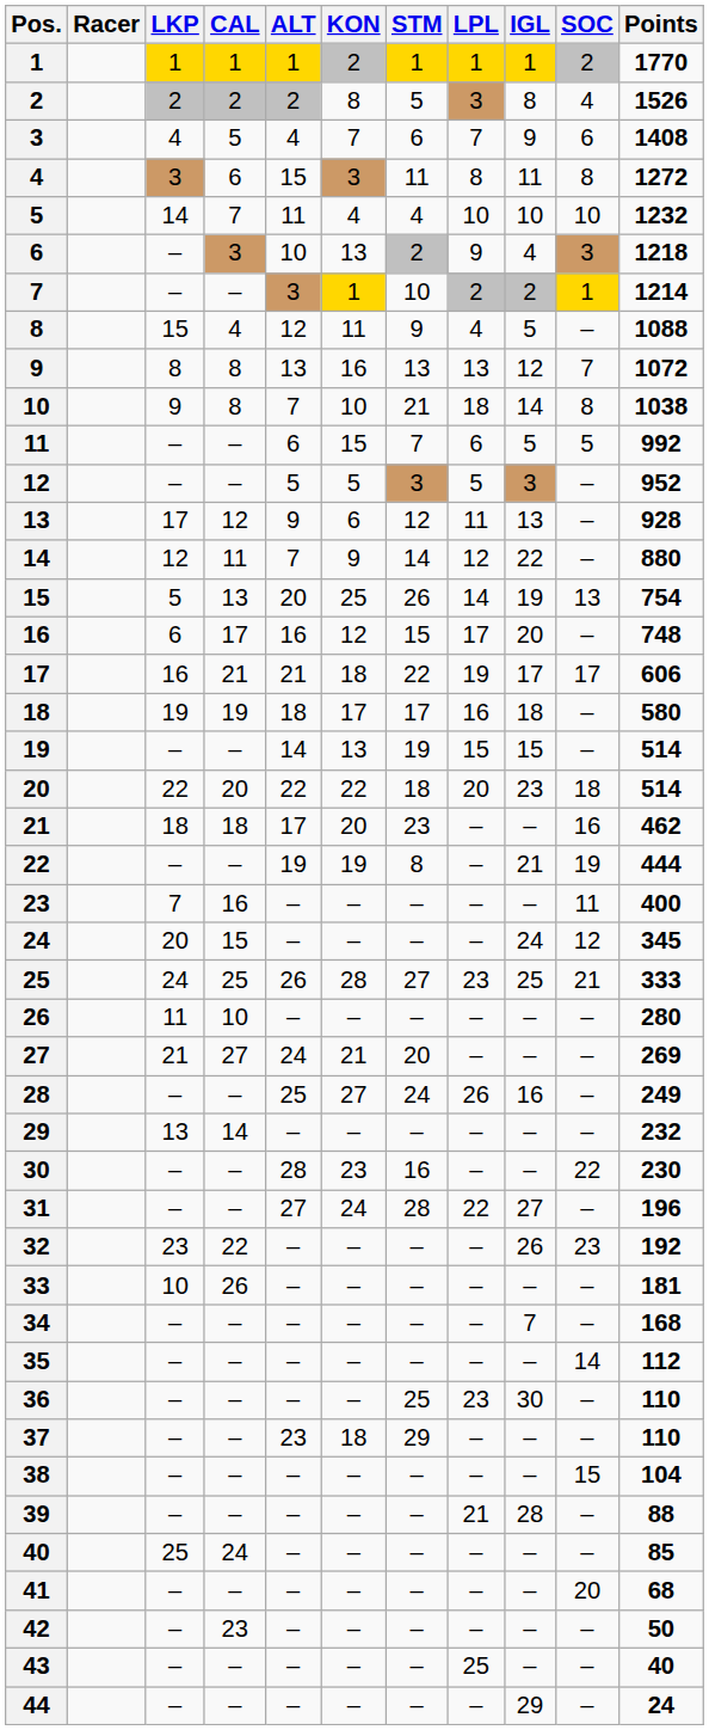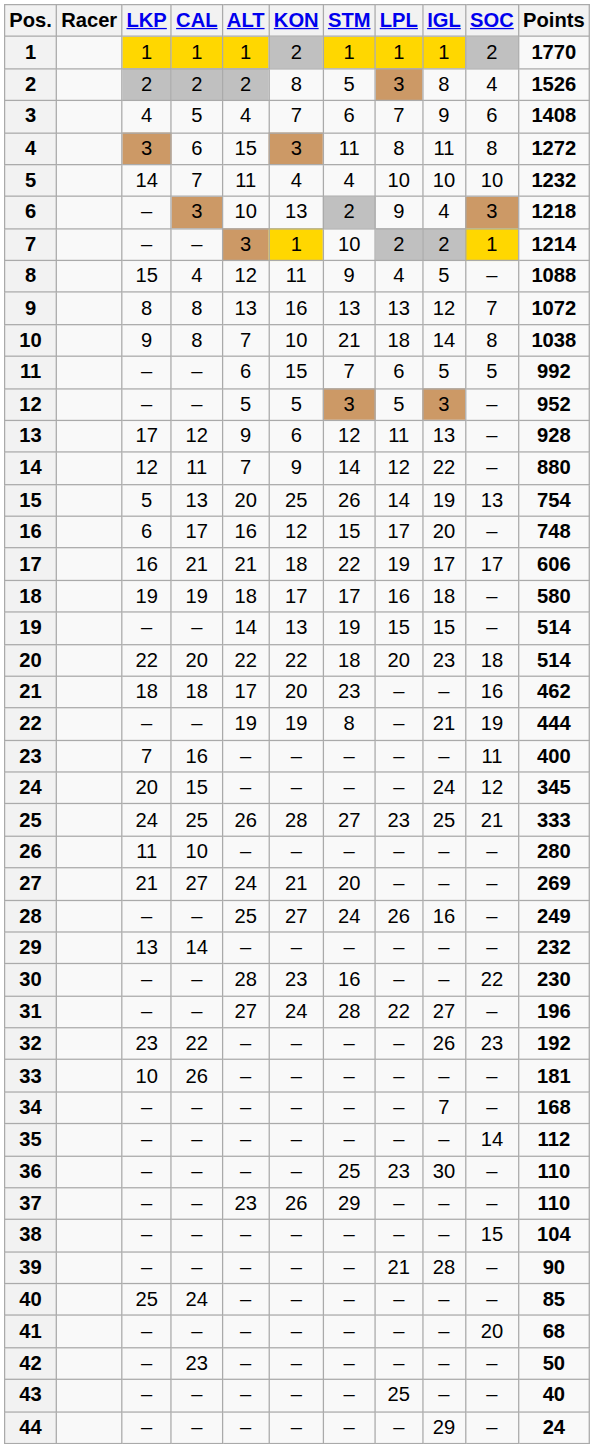 <table class="wikitable sortable plainrowheaders" style="text-align:center;">
 <tr>
 <th scope="col">Pos.</th>
 <th scope="col">Racer</th>
 <th scope="col"> <a href='#'>LKP</a></th>
 <th scope="col"> <a href='#'>CAL</a></th>
 <th scope="col"> <a href='#'>ALT</a></th>
 <th scope="col"> <a href='#'>KON</a></th>
 <th scope="col"> <a href='#'>STM</a></th>
 <th scope="col"> <a href='#'>LPL</a></th>
 <th scope="col"> <a href='#'>IGL</a></th>
 <th scope="col"> <a href='#'>SOC</a></th>
 <th style="width:45px;">Points</th>
 </tr>
 <tr>
 <th style="text-align:center;">1</th>
 <td align="left"></td>
 <td style="background:gold;">1</td>
 <td style="background:gold;">1</td>
 <td style="background:gold;">1</td>
 <td style="background:silver;">2</td>
 <td style="background:gold;">1</td>
 <td style="background:gold;">1</td>
 <td style="background:gold;">1</td>
 <td style="background:silver;">2</td>
 <td><strong>1770</strong></td>
 </tr>
 <tr>
 <th style="text-align:center;">2</th>
 <td align="left"></td>
 <td style="background:silver;">2</td>
 <td style="background:silver;">2</td>
 <td style="background:silver;">2</td>
 <td>8</td>
 <td>5</td>
 <td style="background:#c96;">3</td>
 <td>8</td>
 <td>4</td>
 <td><strong>1526</strong></td>
 </tr>
 <tr>
 <th style="text-align:center;">3</th>
 <td align="left"></td>
 <td>4</td>
 <td>5</td>
 <td>4</td>
 <td>7</td>
 <td>6</td>
 <td>7</td>
 <td>9</td>
 <td>6</td>
 <td><strong>1408</strong></td>
 </tr>
 <tr>
 <th style="text-align:center;">4</th>
 <td align="left"></td>
 <td style="background:#c96;">3</td>
 <td>6</td>
 <td>15</td>
 <td style="background:#c96;">3</td>
 <td>11</td>
 <td>8</td>
 <td>11</td>
 <td>8</td>
 <td><strong>1272</strong></td>
 </tr>
 <tr>
 <th style="text-align:center;">5</th>
 <td align="left"></td>
 <td>14</td>
 <td>7</td>
 <td>11</td>
 <td>4</td>
 <td>4</td>
 <td>10</td>
 <td>10</td>
 <td>10</td>
 <td><strong>1232</strong></td>
 </tr>
 <tr>
 <th style="text-align:center;">6</th>
 <td align="left"></td>
 <td>–</td>
 <td style="background:#c96;">3</td>
 <td>10</td>
 <td>13</td>
 <td style="background:silver;">2</td>
 <td>9</td>
 <td>4</td>
 <td style="background:#c96;">3</td>
 <td><strong>1218</strong></td>
 </tr>
 <tr>
 <th style="text-align:center;">7</th>
 <td align="left"></td>
 <td>–</td>
 <td>–</td>
 <td style="background:#c96;">3</td>
 <td style="background:gold;">1</td>
 <td>10</td>
 <td style="background:silver;">2</td>
 <td style="background:silver;">2</td>
 <td style="background:gold;">1</td>
 <td><strong>1214</strong></td>
 </tr>
 <tr>
 <th style="text-align:center;">8</th>
 <td align="left"></td>
 <td>15</td>
 <td>4</td>
 <td>12</td>
 <td>11</td>
 <td>9</td>
 <td>4</td>
 <td>5</td>
 <td>–</td>
 <td><strong>1088</strong></td>
 </tr>
 <tr>
 <th style="text-align:center;">9</th>
 <td align="left"></td>
 <td>8</td>
 <td>8</td>
 <td>13</td>
 <td>16</td>
 <td>13</td>
 <td>13</td>
 <td>12</td>
 <td>7</td>
 <td><strong>1072</strong></td>
 </tr>
 <tr>
 <th style="text-align:center;">10</th>
 <td align="left"></td>
 <td>9</td>
 <td>8</td>
 <td>7</td>
 <td>10</td>
 <td>21</td>
 <td>18</td>
 <td>14</td>
 <td>8</td>
 <td><strong>1038</strong></td>
 </tr>
 <tr>
 <th style="text-align:center;">11</th>
 <td align="left"></td>
 <td>–</td>
 <td>–</td>
 <td>6</td>
 <td>15</td>
 <td>7</td>
 <td>6</td>
 <td>5</td>
 <td>5</td>
 <td><strong>992</strong></td>
 </tr>
 <tr>
 <th style="text-align:center;">12</th>
 <td align="left"></td>
 <td>–</td>
 <td>–</td>
 <td>5</td>
 <td>5</td>
 <td style="background:#c96;">3</td>
 <td>5</td>
 <td style="background:#c96;">3</td>
 <td>–</td>
 <td><strong>952</strong></td>
 </tr>
 <tr>
 <th style="text-align:center;">13</th>
 <td align="left"></td>
 <td>17</td>
 <td>12</td>
 <td>9</td>
 <td>6</td>
 <td>12</td>
 <td>11</td>
 <td>13</td>
 <td>–</td>
 <td><strong>928</strong></td>
 </tr>
 <tr>
 <th style="text-align:center;">14</th>
 <td align="left"></td>
 <td>12</td>
 <td>11</td>
 <td>7</td>
 <td>9</td>
 <td>14</td>
 <td>12</td>
 <td>22</td>
 <td>–</td>
 <td><strong>880</strong></td>
 </tr>
 <tr>
 <th style="text-align:center;">15</th>
 <td align="left"></td>
 <td>5</td>
 <td>13</td>
 <td>20</td>
 <td>25</td>
 <td>26</td>
 <td>14</td>
 <td>19</td>
 <td>13</td>
 <td><strong>754</strong></td>
 </tr>
 <tr>
 <th style="text-align:center;">16</th>
 <td align="left"></td>
 <td>6</td>
 <td>17</td>
 <td>16</td>
 <td>12</td>
 <td>15</td>
 <td>17</td>
 <td>20</td>
 <td>–</td>
 <td><strong>748</strong></td>
 </tr>
 <tr>
 <th style="text-align:center;">17</th>
 <td align="left"></td>
 <td>16</td>
 <td>21</td>
 <td>21</td>
 <td>18</td>
 <td>22</td>
 <td>19</td>
 <td>17</td>
 <td>17</td>
 <td><strong>606</strong></td>
 </tr>
 <tr>
 <th style="text-align:center;">18</th>
 <td align="left"></td>
 <td>19</td>
 <td>19</td>
 <td>18</td>
 <td>17</td>
 <td>17</td>
 <td>16</td>
 <td>18</td>
 <td>–</td>
 <td><strong>580</strong></td>
 </tr>
 <tr>
 <th style="text-align:center;">19</th>
 <td align="left"></td>
 <td>–</td>
 <td>–</td>
 <td>14</td>
 <td>13</td>
 <td>19</td>
 <td>15</td>
 <td>15</td>
 <td>–</td>
 <td><strong>514</strong></td>
 </tr>
 <tr>
 <th style="text-align:center;">20</th>
 <td align="left"></td>
 <td>22</td>
 <td>20</td>
 <td>22</td>
 <td>22</td>
 <td>18</td>
 <td>20</td>
 <td>23</td>
 <td>18</td>
 <td><strong>514</strong></td>
 </tr>
 <tr>
 <th style="text-align:center;">21</th>
 <td align="left"></td>
 <td>18</td>
 <td>18</td>
 <td>17</td>
 <td>20</td>
 <td>23</td>
 <td>–</td>
 <td>–</td>
 <td>16</td>
 <td><strong>462</strong></td>
 </tr>
 <tr>
 <th style="text-align:center;">22</th>
 <td align="left"></td>
 <td>–</td>
 <td>–</td>
 <td>19</td>
 <td>19</td>
 <td>8</td>
 <td>–</td>
 <td>21</td>
 <td>19</td>
 <td><strong>444</strong></td>
 </tr>
 <tr>
 <th style="text-align:center;">23</th>
 <td align="left"></td>
 <td>7</td>
 <td>16</td>
 <td>–</td>
 <td>–</td>
 <td>–</td>
 <td>–</td>
 <td>–</td>
 <td>11</td>
 <td><strong>400</strong></td>
 </tr>
 <tr>
 <th style="text-align:center;">24</th>
 <td align="left"></td>
 <td>20</td>
 <td>15</td>
 <td>–</td>
 <td>–</td>
 <td>–</td>
 <td>–</td>
 <td>24</td>
 <td>12</td>
 <td><strong>345</strong></td>
 </tr>
 <tr>
 <th style="text-align:center;">25</th>
 <td align="left"></td>
 <td>24</td>
 <td>25</td>
 <td>26</td>
 <td>28</td>
 <td>27</td>
 <td>23</td>
 <td>25</td>
 <td>21</td>
 <td><strong>333</strong></td>
 </tr>
 <tr>
 <th style="text-align:center;">26</th>
 <td align="left"></td>
 <td>11</td>
 <td>10</td>
 <td>–</td>
 <td>–</td>
 <td>–</td>
 <td>–</td>
 <td>–</td>
 <td>–</td>
 <td><strong>280</strong></td>
 </tr>
 <tr>
 <th style="text-align:center;">27</th>
 <td align="left"></td>
 <td>21</td>
 <td>27</td>
 <td>24</td>
 <td>21</td>
 <td>20</td>
 <td>–</td>
 <td>–</td>
 <td>–</td>
 <td><strong>269</strong></td>
 </tr>
 <tr>
 <th style="text-align:center;">28</th>
 <td align="left"></td>
 <td>–</td>
 <td>–</td>
 <td>25</td>
 <td>27</td>
 <td>24</td>
 <td>26</td>
 <td>16</td>
 <td>–</td>
 <td><strong>249</strong></td>
 </tr>
 <tr>
 <th style="text-align:center;">29</th>
 <td align="left"></td>
 <td>13</td>
 <td>14</td>
 <td>–</td>
 <td>–</td>
 <td>–</td>
 <td>–</td>
 <td>–</td>
 <td>–</td>
 <td><strong>232</strong></td>
 </tr>
 <tr>
 <th style="text-align:center;">30</th>
 <td align="left"></td>
 <td>–</td>
 <td>–</td>
 <td>28</td>
 <td>23</td>
 <td>16</td>
 <td>–</td>
 <td>–</td>
 <td>22</td>
 <td><strong>230</strong></td>
 </tr>
 <tr>
 <th style="text-align:center;">31</th>
 <td align="left"></td>
 <td>–</td>
 <td>–</td>
 <td>27</td>
 <td>24</td>
 <td>28</td>
 <td>22</td>
 <td>27</td>
 <td>–</td>
 <td><strong>196</strong></td>
 </tr>
 <tr>
 <th style="text-align:center;">32</th>
 <td align="left"></td>
 <td>23</td>
 <td>22</td>
 <td>–</td>
 <td>–</td>
 <td>–</td>
 <td>–</td>
 <td>26</td>
 <td>23</td>
 <td><strong>192</strong></td>
 </tr>
 <tr>
 <th style="text-align:center;">33</th>
 <td align="left"></td>
 <td>10</td>
 <td>26</td>
 <td>–</td>
 <td>–</td>
 <td>–</td>
 <td>–</td>
 <td>–</td>
 <td>–</td>
 <td><strong>181</strong></td>
 </tr>
 <tr>
 <th style="text-align:center;">34</th>
 <td align="left"></td>
 <td>–</td>
 <td>–</td>
 <td>–</td>
 <td>–</td>
 <td>–</td>
 <td>–</td>
 <td>7</td>
 <td>–</td>
 <td><strong>168</strong></td>
 </tr>
 <tr>
 <th style="text-align:center;">35</th>
 <td align="left"></td>
 <td>–</td>
 <td>–</td>
 <td>–</td>
 <td>–</td>
 <td>–</td>
 <td>–</td>
 <td>–</td>
 <td>14</td>
 <td><strong>112</strong></td>
 </tr>
 <tr>
 <th style="text-align:center;">36</th>
 <td align="left"></td>
 <td>–</td>
 <td>–</td>
 <td>–</td>
 <td>–</td>
 <td>25</td>
 <td>23</td>
 <td>30</td>
 <td>–</td>
 <td><strong>110</strong></td>
 </tr>
 <tr>
 <th style="text-align:center;">37</th>
 <td align="left"></td>
 <td>–</td>
 <td>–</td>
 <td>23</td>
-<td>18</td>
+<td>26</td>
 <td>29</td>
 <td>–</td>
 <td>–</td>
 <td>–</td>
 <td><strong>110</strong></td>
 </tr>
 <tr>
 <th style="text-align:center;">38</th>
 <td align="left"></td>
 <td>–</td>
 <td>–</td>
 <td>–</td>
 <td>–</td>
 <td>–</td>
 <td>–</td>
 <td>–</td>
 <td>15</td>
 <td><strong>104</strong></td>
 </tr>
 <tr>
 <th style="text-align:center;">39</th>
 <td align="left"></td>
 <td>–</td>
 <td>–</td>
 <td>–</td>
 <td>–</td>
 <td>–</td>
 <td>21</td>
 <td>28</td>
 <td>–</td>
-<td><strong>88</strong></td>
+<td><strong>90</strong></td>
 </tr>
 <tr>
 <th style="text-align:center;">40</th>
 <td align="left"></td>
 <td>25</td>
 <td>24</td>
 <td>–</td>
 <td>–</td>
 <td>–</td>
 <td>–</td>
 <td>–</td>
 <td>–</td>
 <td><strong>85</strong></td>
 </tr>
 <tr>
 <th style="text-align:center;">41</th>
 <td align="left"></td>
 <td>–</td>
 <td>–</td>
 <td>–</td>
 <td>–</td>
 <td>–</td>
 <td>–</td>
 <td>–</td>
 <td>20</td>
 <td><strong>68</strong></td>
 </tr>
 <tr>
 <th style="text-align:center;">42</th>
 <td align="left"></td>
 <td>–</td>
 <td>23</td>
 <td>–</td>
 <td>–</td>
 <td>–</td>
 <td>–</td>
 <td>–</td>
 <td>–</td>
 <td><strong>50</strong></td>
 </tr>
 <tr>
 <th style="text-align:center;">43</th>
 <td align="left"></td>
 <td>–</td>
 <td>–</td>
 <td>–</td>
 <td>–</td>
 <td>–</td>
 <td>25</td>
 <td>–</td>
 <td>–</td>
 <td><strong>40</strong></td>
 </tr>
 <tr>
 <th style="text-align:center;">44</th>
 <td align="left"></td>
 <td>–</td>
 <td>–</td>
 <td>–</td>
 <td>–</td>
 <td>–</td>
 <td>–</td>
 <td>29</td>
 <td>–</td>
 <td><strong>24</strong></td>
 </tr>
 </table>
